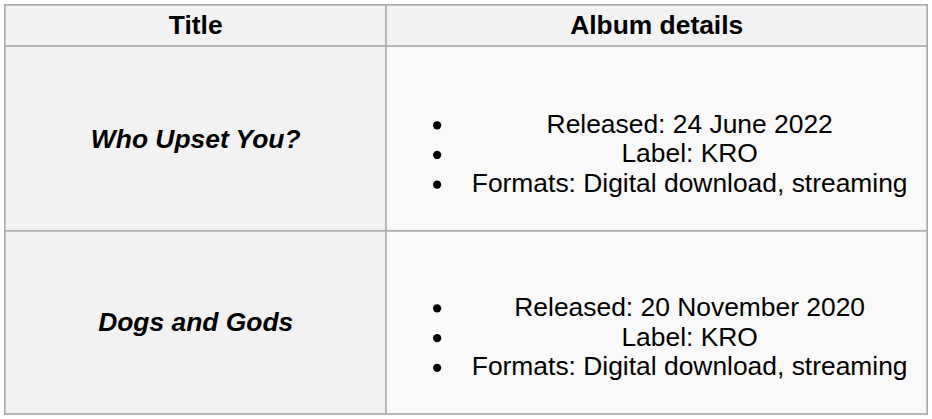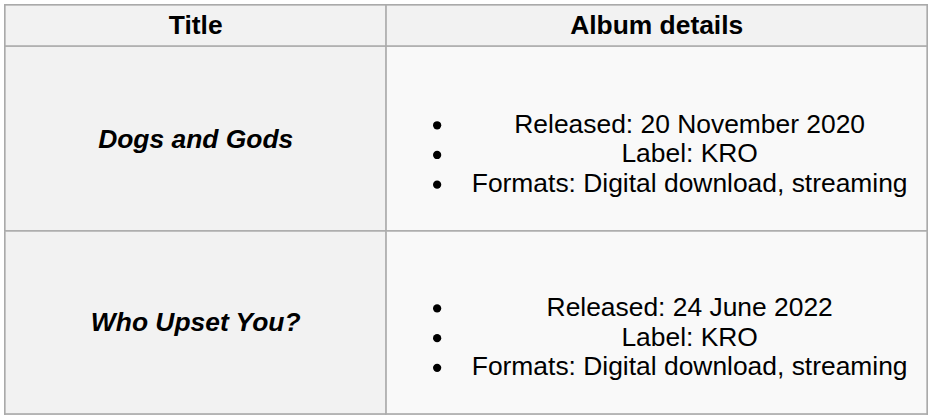 <table class="wikitable plainrowheaders" style="text-align:center;">
 <tr>
 <th scope="col" style="width:14em;">Title</th>
 <th scope="col" style="width:20em;">Album details</th>
 </tr>
 <tr>
+<th scope="row"><em>Dogs and Gods</em></th>
+<td><br><ul><li>Released: 20 November 2020</li><li>Label: KRO</li><li>Formats: Digital download, streaming</li></ul></td>
+</tr>
+<tr>
 <th scope="row"><em>Who Upset You?</em></th>
 <td><br><ul><li>Released: 24 June 2022</li><li>Label: KRO</li><li>Formats: Digital download, streaming</li></ul></td>
 </tr>
-<tr>
-<th scope="row"><em>Dogs and Gods</em></th>
-<td><br><ul><li>Released: 20 November 2020</li><li>Label: KRO</li><li>Formats: Digital download, streaming</li></ul></td>
-</tr>
 </table>
